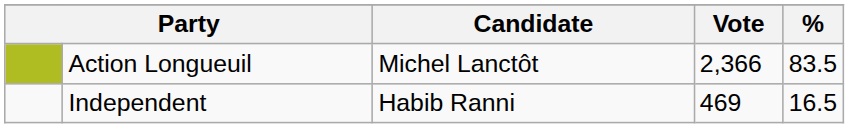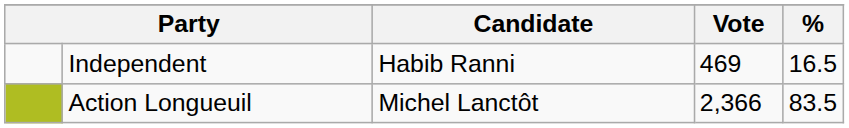 <table class="wikitable">
 <tr>
 </tr>
 <tr>
 <th bgcolor="#DDDDFF" width="230px" colspan="2">Party</th>
 <th bgcolor="#DDDDFF" width="200px">Candidate</th>
 <th bgcolor="#DDDDFF" width="50px">Vote</th>
 <th bgcolor="#DDDDFF" width="30px">%</th>
 </tr>
 <tr>
+<td> </td>
+<td>Independent</td>
+<td>Habib Ranni</td>
+<td>469</td>
+<td>16.5</td>
+</tr>
+<tr>
 <td bgcolor=#AFBD22 width="30px"> </td>
 <td>Action Longueuil</td>
 <td>Michel Lanctôt</td>
 <td>2,366</td>
 <td>83.5</td>
 </tr>
-<tr>
-<td> </td>
-<td>Independent</td>
-<td>Habib Ranni</td>
-<td>469</td>
-<td>16.5</td>
-</tr>
 </table>
